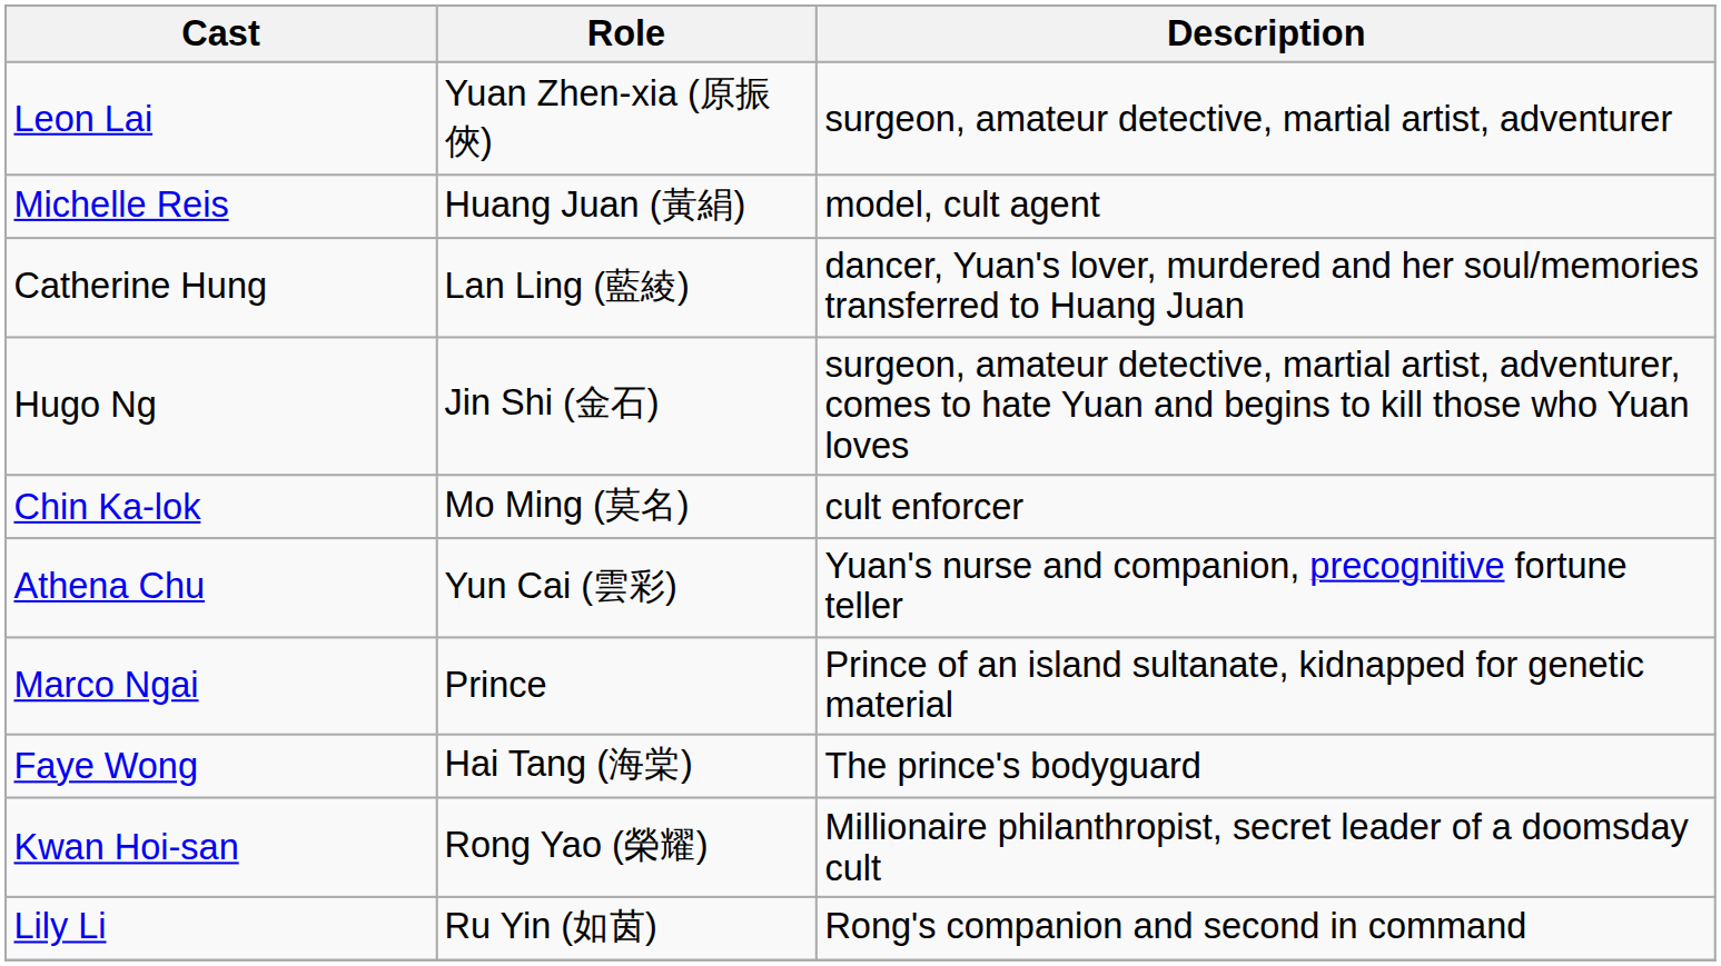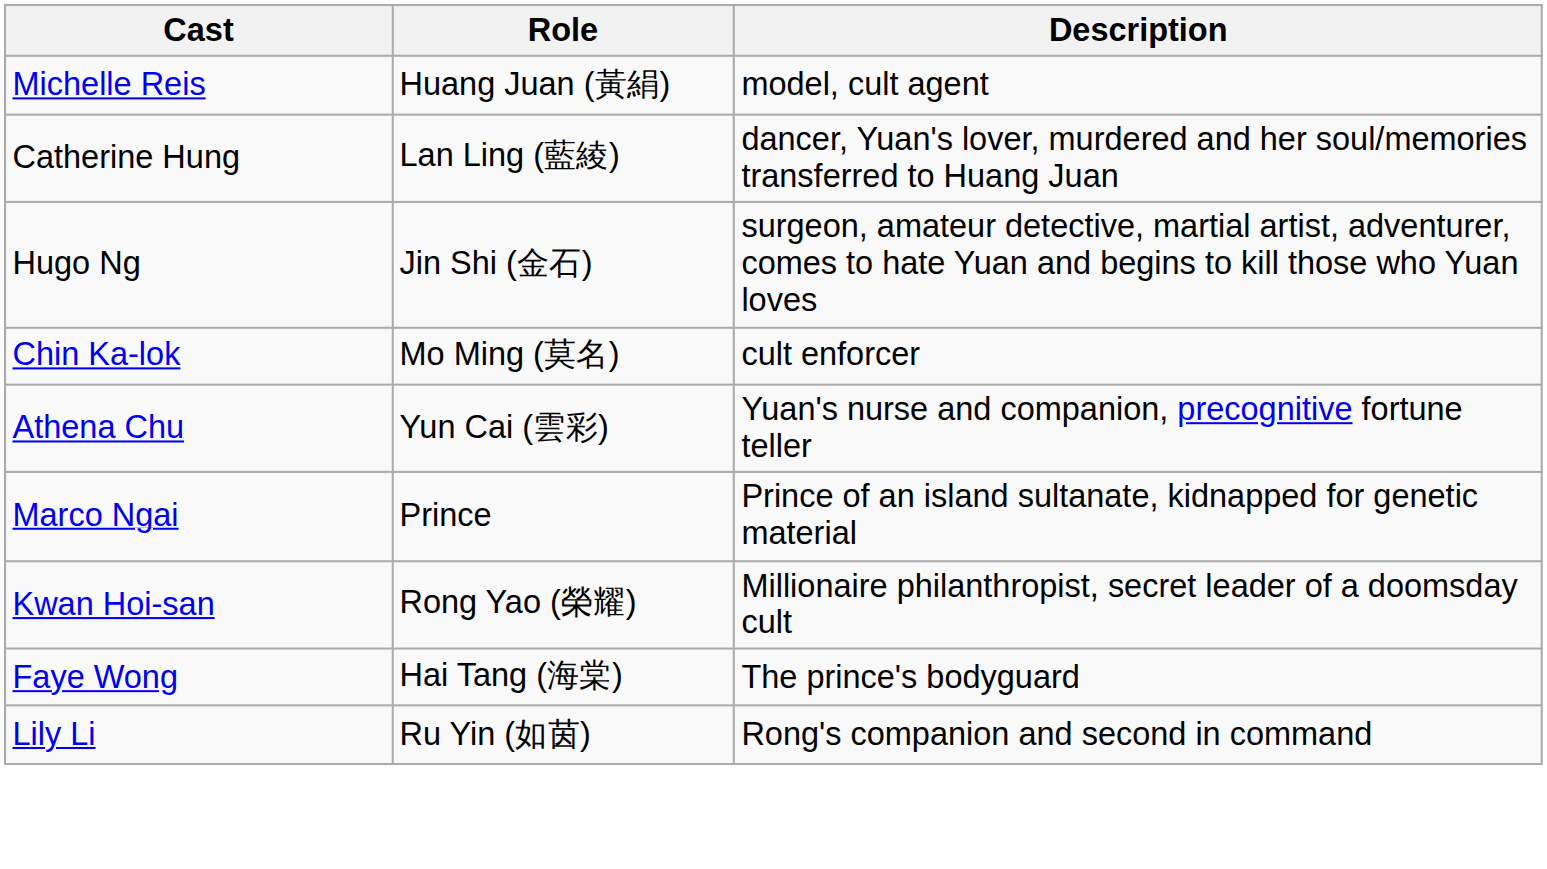 <table class="wikitable" width="60%">
 <tr>
 <th style="width:6%">Cast</th>
 <th style="width:6%">Role</th>
 <th style="width:15%">Description</th>
-</tr>
-<tr>
-<td><a href='#'>Leon Lai</a></td>
-<td>Yuan Zhen-xia (原振俠)</td>
-<td>surgeon, amateur detective, martial artist, adventurer</td>
 </tr>
 <tr>
 <td><a href='#'>Michelle Reis</a></td>
 <td>Huang Juan (黃絹)</td>
 <td>model, cult agent</td>
 </tr>
 <tr>
 <td>Catherine Hung</td>
 <td>Lan Ling (藍綾)</td>
 <td>dancer, Yuan's lover, murdered and her soul/memories transferred to Huang Juan</td>
 </tr>
 <tr>
 <td>Hugo Ng</td>
 <td>Jin Shi (金石)</td>
 <td>surgeon, amateur detective, martial artist, adventurer, comes to hate Yuan and begins to kill those who Yuan loves</td>
 </tr>
 <tr>
 <td><a href='#'>Chin Ka-lok</a></td>
 <td>Mo Ming (莫名)</td>
 <td>cult enforcer</td>
 </tr>
 <tr>
 <td><a href='#'>Athena Chu</a></td>
 <td>Yun Cai  (雲彩)</td>
 <td>Yuan's nurse and companion, <a href='#'>precognitive</a> fortune teller</td>
 </tr>
 <tr>
 <td><a href='#'>Marco Ngai</a></td>
 <td>Prince</td>
 <td>Prince of an island sultanate, kidnapped for genetic material</td>
 </tr>
 <tr>
+<td><a href='#'>Kwan Hoi-san</a></td>
+<td>Rong Yao  (榮耀)</td>
+<td>Millionaire philanthropist, secret leader of a doomsday cult</td>
+</tr>
+<tr>
 <td><a href='#'>Faye Wong</a></td>
 <td>Hai Tang (海棠)</td>
 <td>The prince's bodyguard</td>
-</tr>
-<tr>
-<td><a href='#'>Kwan Hoi-san</a></td>
-<td>Rong Yao  (榮耀)</td>
-<td>Millionaire philanthropist, secret leader of a doomsday cult</td>
 </tr>
 <tr>
 <td><a href='#'>Lily Li</a></td>
 <td>Ru Yin (如茵)</td>
 <td>Rong's companion and second in command</td>
 </tr>
 <tr>
 </tr>
 </table>
